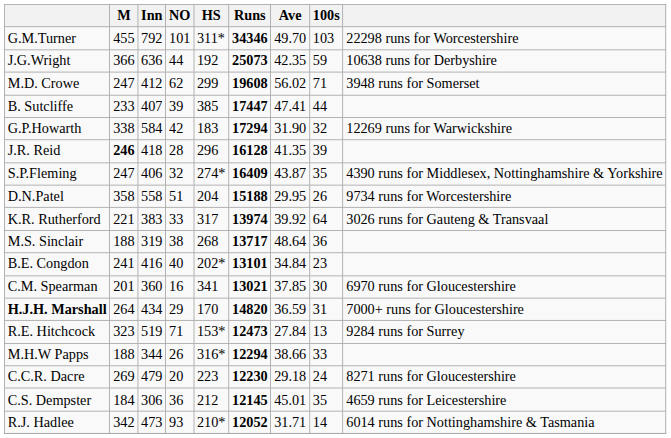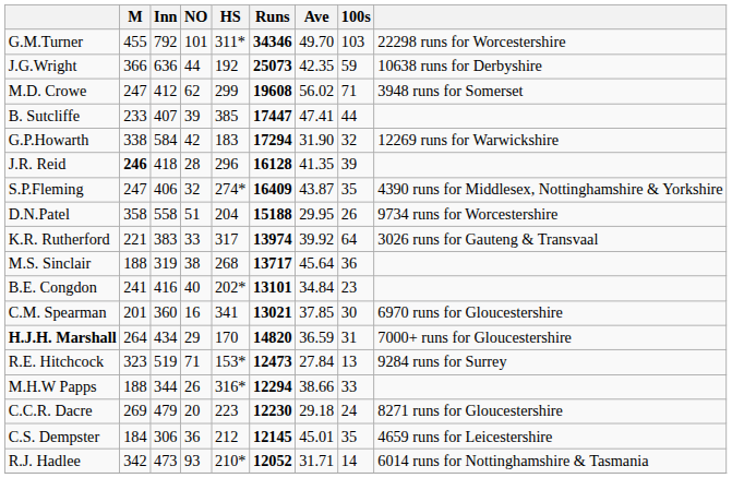 <table class="wikitable">
 <tr>
 <th></th>
 <th>M</th>
 <th>Inn</th>
 <th>NO</th>
 <th>HS</th>
 <th>Runs</th>
 <th>Ave</th>
 <th>100s</th>
 <th></th>
 </tr>
 <tr>
 <td>G.M.Turner</td>
 <td>455</td>
 <td>792</td>
 <td>101</td>
 <td>311*</td>
 <td><strong>34346</strong></td>
 <td>49.70</td>
 <td>103</td>
 <td>22298 runs for Worcestershire</td>
 </tr>
 <tr>
 <td>J.G.Wright</td>
 <td>366</td>
 <td>636</td>
 <td>44</td>
 <td>192</td>
 <td><strong>25073</strong></td>
 <td>42.35</td>
 <td>59</td>
 <td>10638 runs for Derbyshire</td>
 </tr>
 <tr>
 <td>M.D. Crowe</td>
 <td>247</td>
 <td>412</td>
 <td>62</td>
 <td>299</td>
 <td><strong>19608</strong></td>
 <td>56.02</td>
 <td>71</td>
 <td>3948 runs for Somerset</td>
 </tr>
 <tr>
 <td>B. Sutcliffe</td>
 <td>233</td>
 <td>407</td>
 <td>39</td>
 <td>385</td>
 <td><strong>17447</strong></td>
 <td>47.41</td>
 <td>44</td>
 <td></td>
 </tr>
 <tr>
 <td>G.P.Howarth</td>
 <td>338</td>
 <td>584</td>
 <td>42</td>
 <td>183</td>
 <td><strong>17294</strong></td>
 <td>31.90</td>
 <td>32</td>
 <td>12269 runs for Warwickshire</td>
 </tr>
 <tr>
 <td>J.R. Reid</td>
 <td><strong>246</strong></td>
 <td>418</td>
 <td>28</td>
 <td>296</td>
 <td><strong>16128</strong></td>
 <td>41.35</td>
 <td>39</td>
 <td></td>
 </tr>
 <tr>
 <td>S.P.Fleming</td>
 <td>247</td>
 <td>406</td>
 <td>32</td>
 <td>274*</td>
 <td><strong>16409</strong></td>
 <td>43.87</td>
 <td>35</td>
 <td>4390 runs for Middlesex, Nottinghamshire & Yorkshire</td>
 </tr>
 <tr>
 <td>D.N.Patel</td>
 <td>358</td>
 <td>558</td>
 <td>51</td>
 <td>204</td>
 <td><strong>15188</strong></td>
 <td>29.95</td>
 <td>26</td>
 <td>9734 runs for Worcestershire</td>
 </tr>
 <tr>
 <td>K.R. Rutherford</td>
 <td>221</td>
 <td>383</td>
 <td>33</td>
 <td>317</td>
 <td><strong>13974</strong></td>
 <td>39.92</td>
 <td>64</td>
 <td>3026 runs for Gauteng & Transvaal</td>
 </tr>
 <tr>
 <td>M.S. Sinclair</td>
 <td>188</td>
 <td>319</td>
 <td>38</td>
 <td>268</td>
 <td><strong>13717</strong></td>
-<td>48.64</td>
+<td>45.64</td>
 <td>36</td>
 <td></td>
 </tr>
 <tr>
 <td>B.E. Congdon</td>
 <td>241</td>
 <td>416</td>
 <td>40</td>
 <td>202*</td>
 <td><strong>13101</strong></td>
 <td>34.84</td>
 <td>23</td>
 <td></td>
 </tr>
 <tr>
 <td>C.M. Spearman</td>
 <td>201</td>
 <td>360</td>
 <td>16</td>
 <td>341</td>
 <td><strong>13021</strong></td>
 <td>37.85</td>
 <td>30</td>
 <td>6970 runs for Gloucestershire</td>
 </tr>
 <tr>
 <td><strong>H.J.H. Marshall</strong></td>
 <td>264</td>
 <td>434</td>
 <td>29</td>
 <td>170</td>
 <td><strong>14820</strong></td>
 <td>36.59</td>
 <td>31</td>
 <td>7000+ runs for Gloucestershire</td>
 </tr>
 <tr>
 <td>R.E. Hitchcock</td>
 <td>323</td>
 <td>519</td>
 <td>71</td>
 <td>153*</td>
 <td><strong>12473</strong></td>
 <td>27.84</td>
 <td>13</td>
 <td>9284 runs for Surrey</td>
 </tr>
 <tr>
 <td>M.H.W Papps</td>
 <td>188</td>
 <td>344</td>
 <td>26</td>
 <td>316*</td>
 <td><strong>12294</strong></td>
 <td>38.66</td>
 <td>33</td>
 </tr>
 <tr>
 <td>C.C.R. Dacre</td>
 <td>269</td>
 <td>479</td>
 <td>20</td>
 <td>223</td>
 <td><strong>12230</strong></td>
 <td>29.18</td>
 <td>24</td>
 <td>8271 runs for Gloucestershire</td>
 </tr>
 <tr>
 <td>C.S. Dempster</td>
 <td>184</td>
 <td>306</td>
 <td>36</td>
 <td>212</td>
 <td><strong>12145</strong></td>
 <td>45.01</td>
 <td>35</td>
 <td>4659 runs for Leicestershire</td>
 </tr>
 <tr>
 <td>R.J. Hadlee</td>
 <td>342</td>
 <td>473</td>
 <td>93</td>
 <td>210*</td>
 <td><strong>12052</strong></td>
 <td>31.71</td>
 <td>14</td>
 <td>6014 runs for Nottinghamshire & Tasmania</td>
 </tr>
 <tr>
 </tr>
 </table>
